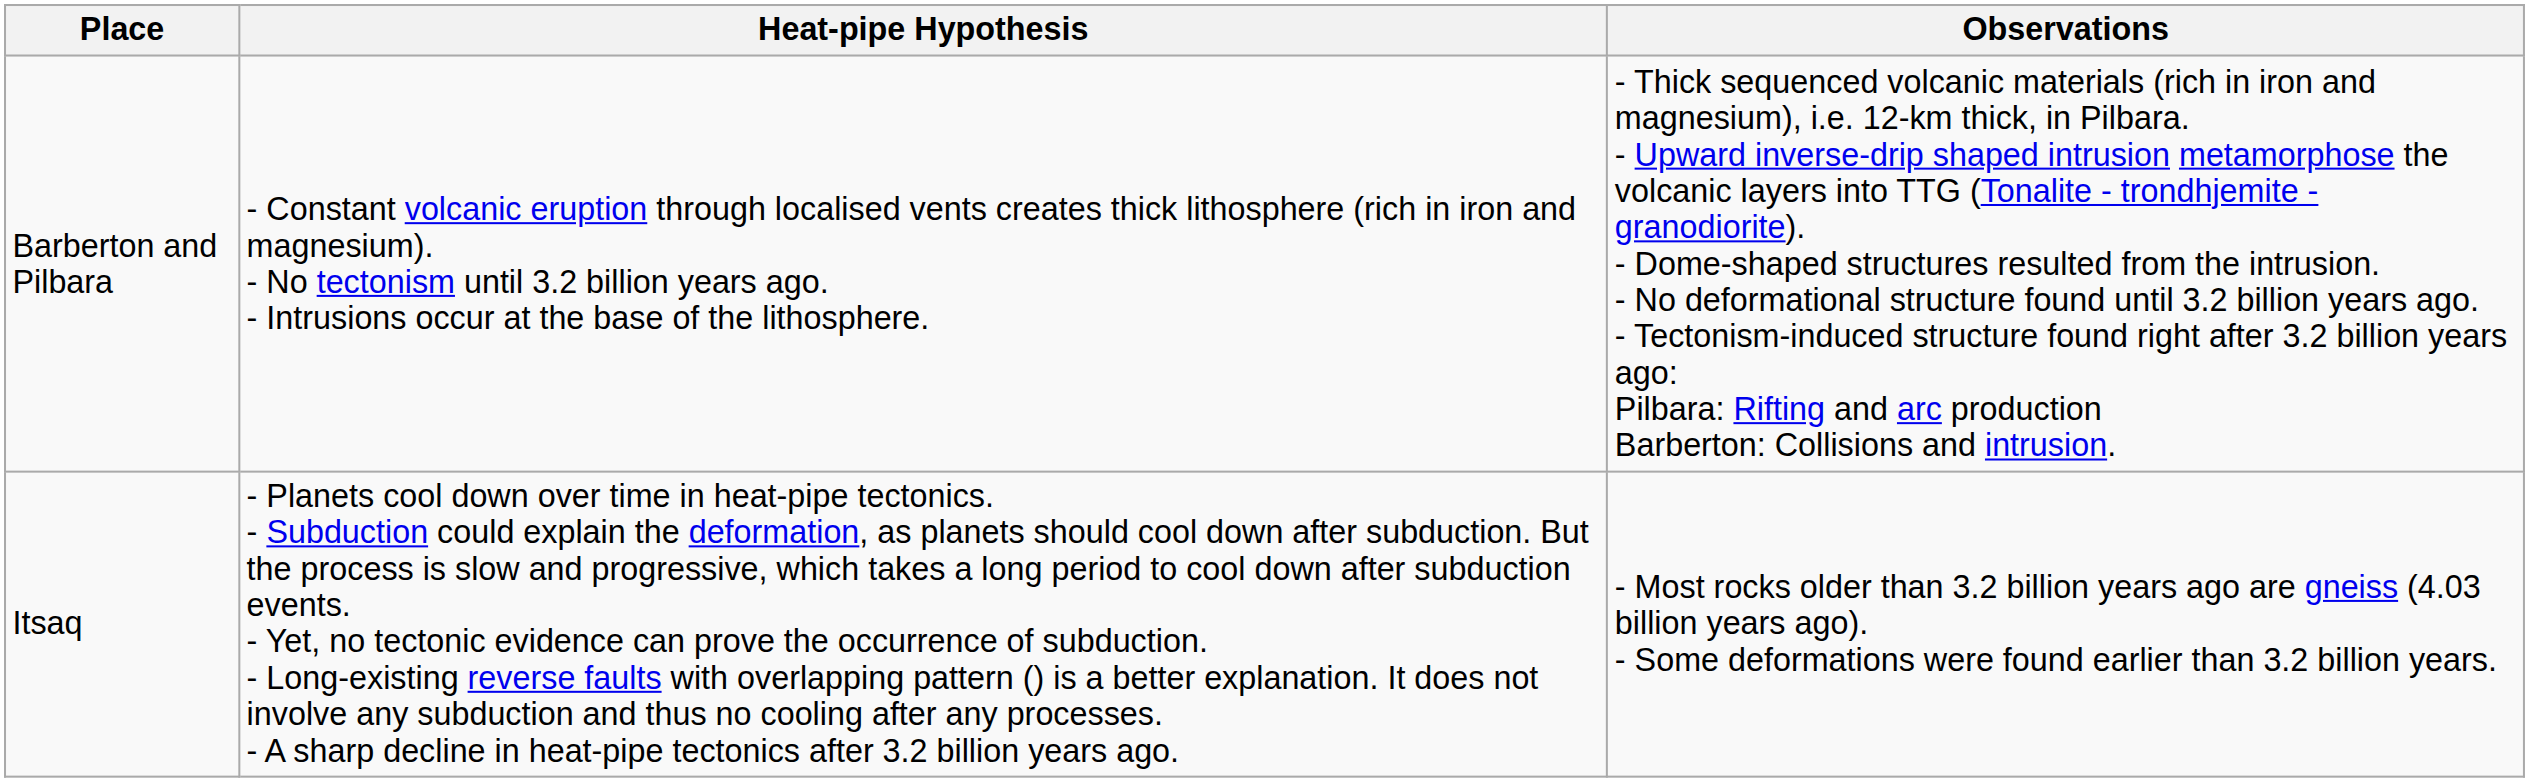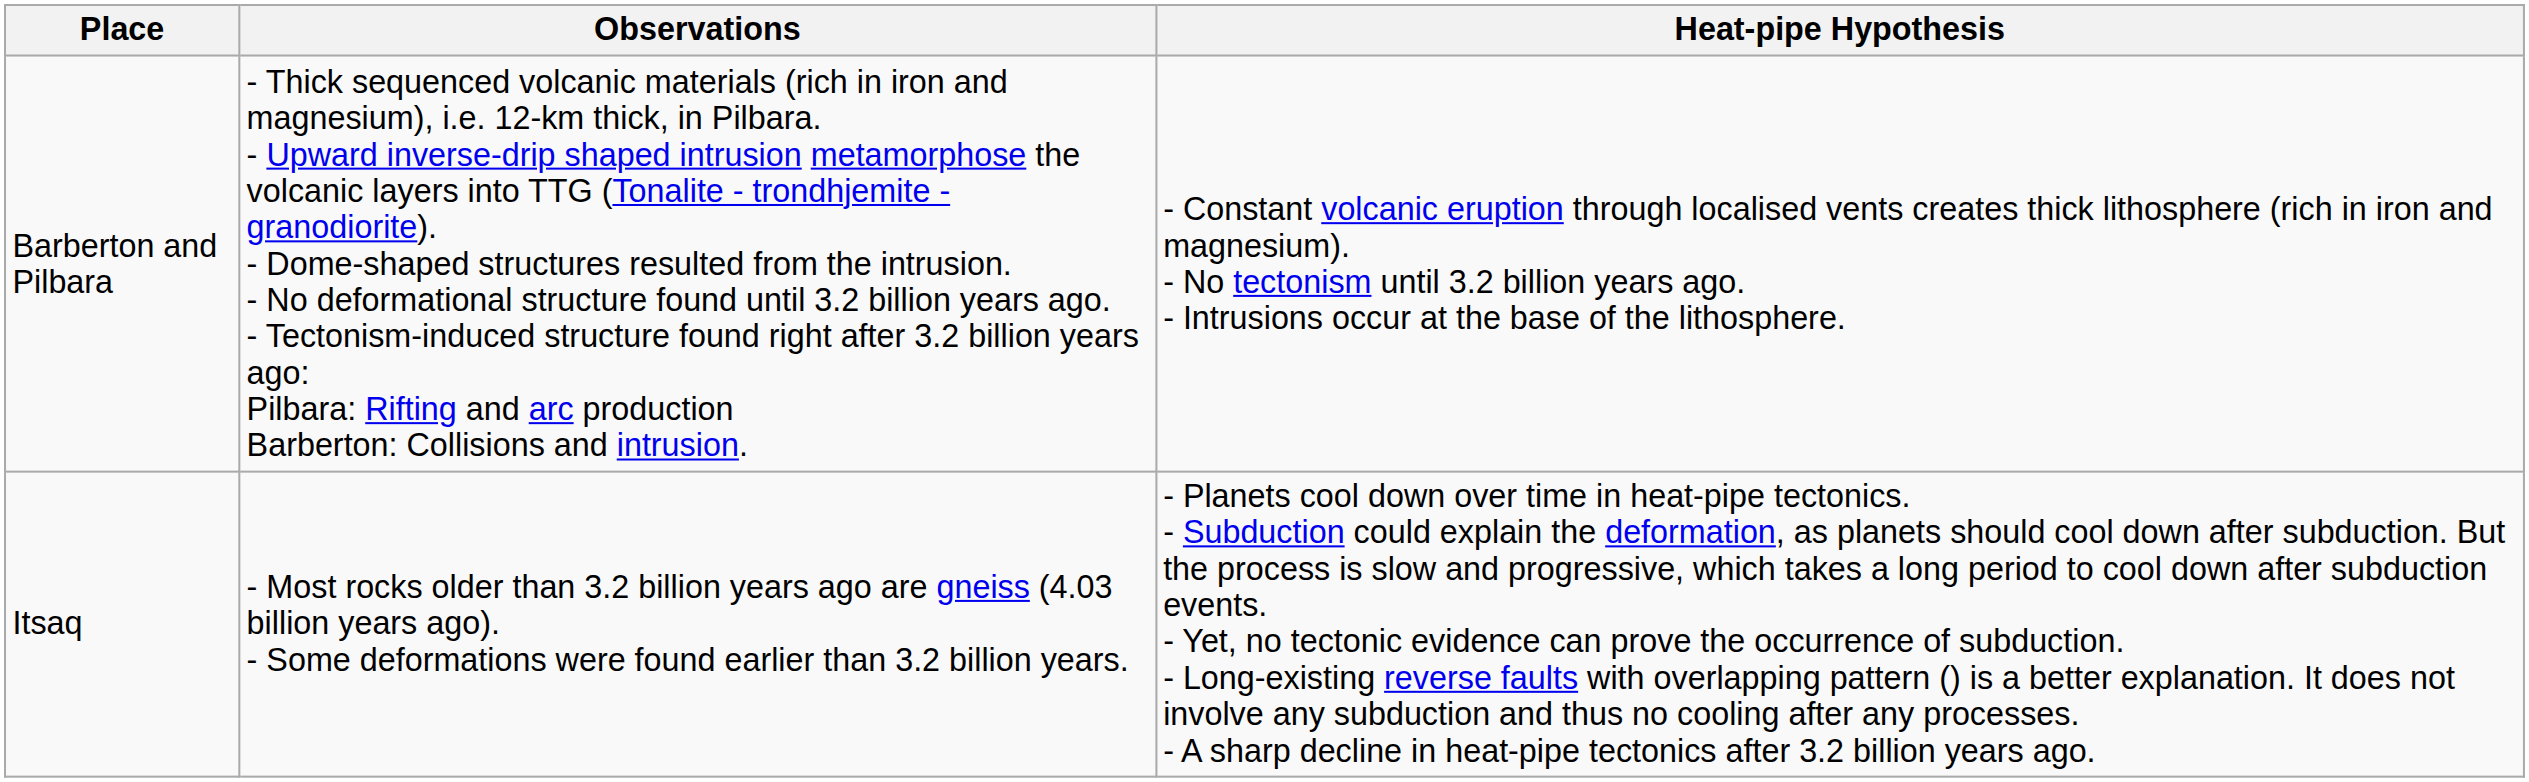 <table class="wikitable">
 <tr>
 <th>Place</th>
+<th>Observations</th>
 <th>Heat-pipe Hypothesis</th>
-<th>Observations</th>
 </tr>
 <tr>
 <td>Barberton and Pilbara</td>
+<td>- Thick sequenced volcanic materials (rich in iron and magnesium), i.e. 12-km thick, in Pilbara.<br>- <a href='#'>Upward inverse-drip shaped intrusion</a> <a href='#'>metamorphose</a> the volcanic layers into TTG (<a href='#'>Tonalite - trondhjemite - granodiorite</a>).<br>- Dome-shaped structures resulted from the intrusion.<br>- No deformational structure found until 3.2 billion years ago.<br>- Tectonism-induced structure found right after 3.2 billion years ago:<br>Pilbara: <a href='#'>Rifting</a> and <a href='#'>arc</a> production<br>Barberton: Collisions and <a href='#'>intrusion</a>.</td>
 <td>- Constant <a href='#'>volcanic eruption</a> through localised vents creates thick lithosphere (rich in iron and magnesium). <br>- No <a href='#'>tectonism</a> until 3.2 billion years ago.<br>- Intrusions occur at the base of the lithosphere.</td>
-<td>- Thick sequenced volcanic materials (rich in iron and magnesium), i.e. 12-km thick, in Pilbara.<br>- <a href='#'>Upward inverse-drip shaped intrusion</a> <a href='#'>metamorphose</a> the volcanic layers into TTG (<a href='#'>Tonalite - trondhjemite - granodiorite</a>).<br>- Dome-shaped structures resulted from the intrusion.<br>- No deformational structure found until 3.2 billion years ago.<br>- Tectonism-induced structure found right after 3.2 billion years ago:<br>Pilbara: <a href='#'>Rifting</a> and <a href='#'>arc</a> production<br>Barberton: Collisions and <a href='#'>intrusion</a>.</td>
 </tr>
 <tr>
 <td>Itsaq</td>
+<td>- Most rocks older than 3.2 billion years ago are <a href='#'>gneiss</a> (4.03 billion years ago).<br>- Some deformations were found earlier than 3.2 billion years.</td>
 <td>- Planets cool down over time in heat-pipe tectonics.<br>- <a href='#'>Subduction</a> could explain the <a href='#'>deformation</a>, as planets should cool down after subduction. But the process is slow and progressive, which takes a long period to cool down after subduction events.<br>- Yet, no tectonic evidence can prove the occurrence of subduction.<br>- Long-existing <a href='#'>reverse faults</a> with overlapping pattern () is a better explanation. It does not involve any subduction and thus no cooling after any processes.<br>- A sharp decline in heat-pipe tectonics after 3.2 billion years ago.</td>
-<td>- Most rocks older than 3.2 billion years ago are <a href='#'>gneiss</a> (4.03 billion years ago).<br>- Some deformations were found earlier than 3.2 billion years.</td>
 </tr>
 </table>
